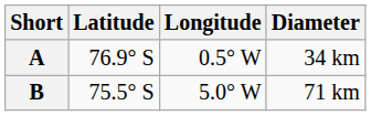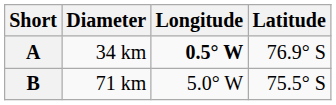 <table class="wikitable" style="text-align: right;">
 <tr>
 <th scope="col">Short</th>
+<th scope="col">Diameter</th>
+<th scope="col">Longitude</th>
 <th scope="col">Latitude</th>
-<th scope="col">Longitude</th>
-<th scope="col">Diameter</th>
 </tr>
 <tr>
 <th scope="row">A</th>
+<td>34 km</td>
+<td><strong>0.5° W</strong></td>
 <td>76.9° S</td>
-<td>0.5° W</td>
-<td>34 km</td>
 </tr>
 <tr>
 <th scope="row">B</th>
+<td>71 km</td>
+<td>5.0° W</td>
 <td>75.5° S</td>
-<td>5.0° W</td>
-<td>71 km</td>
 </tr>
 </table>
